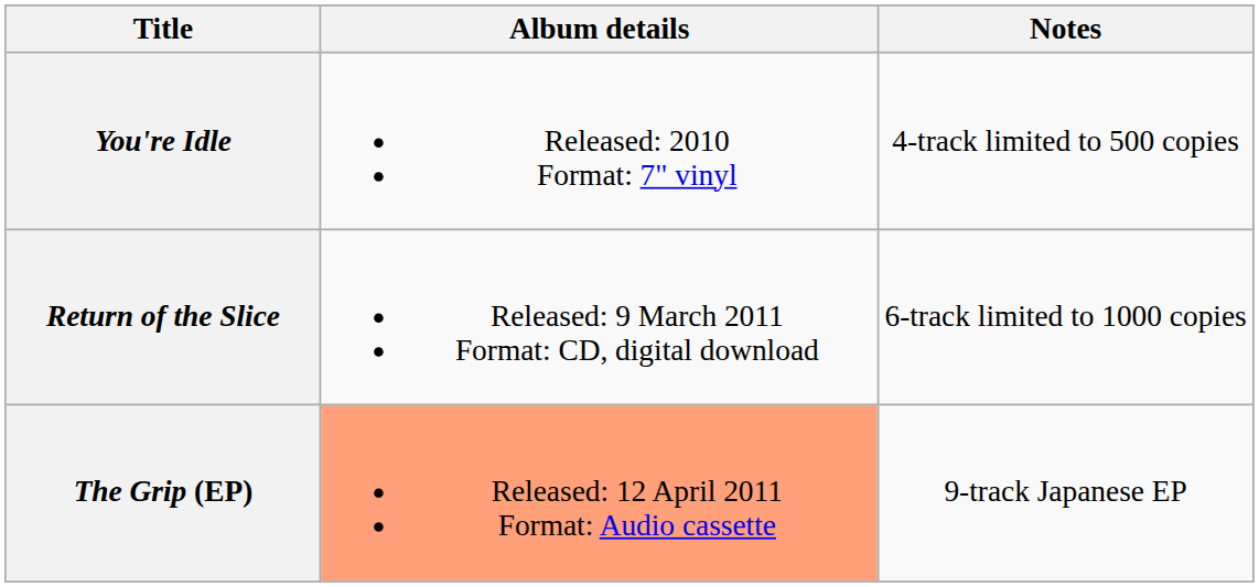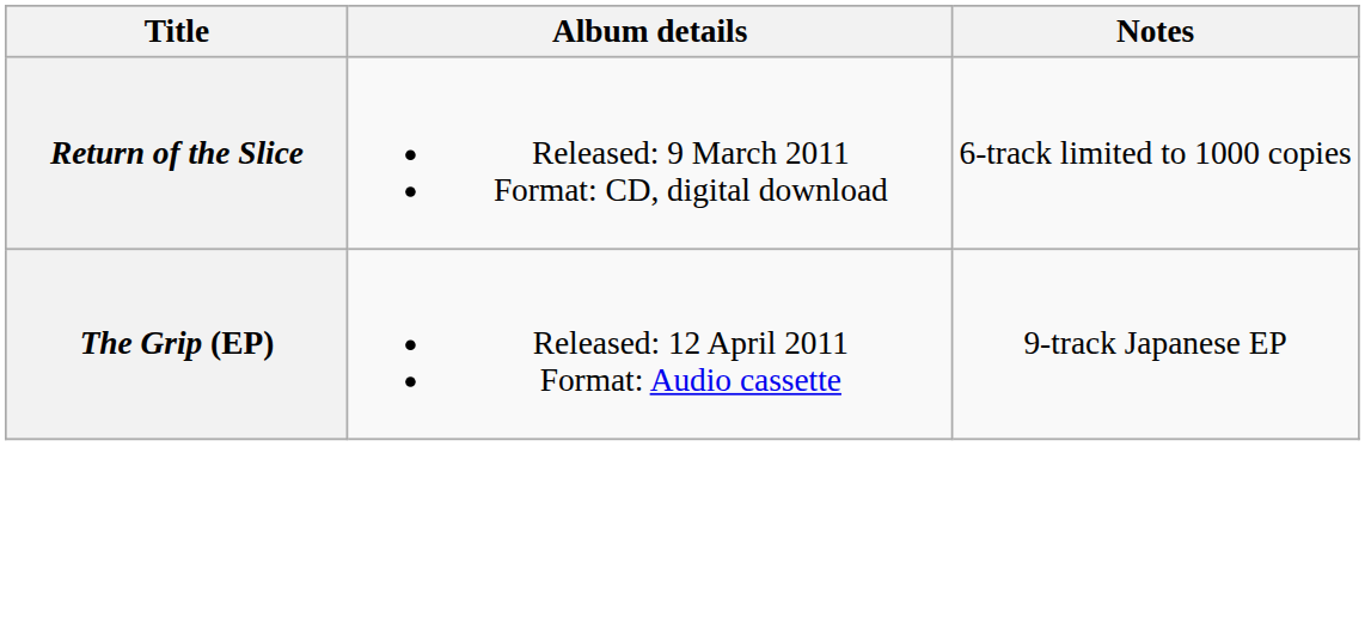 <table class="wikitable plainrowheaders" style="text-align:center;" border="1">
 <tr>
 <th scope="col" style="width:10em;">Title</th>
 <th scope="col" style="width:18em;">Album details</th>
 <th scope="col">Notes</th>
-</tr>
-<tr>
-<th scope="row"><em>You're Idle</em></th>
-<td><br><ul><li>Released: 2010</li><li>Format: <a href='#'>7" vinyl</a></li></ul></td>
-<td>4-track limited to 500 copies</td>
 </tr>
 <tr>
 <th scope="row"><em>Return of the Slice</em></th>
 <td><br><ul><li>Released: 9 March 2011</li><li>Format: CD, digital download</li></ul></td>
 <td>6-track limited to 1000 copies</td>
 </tr>
 <tr>
 <th scope="row"><em>The Grip</em> (EP)</th>
-<td style="background: lightsalmon;"><br><ul><li>Released: 12 April 2011</li><li>Format: <a href='#'>Audio cassette</a></li></ul></td>
+<td><br><ul><li>Released: 12 April 2011</li><li>Format: <a href='#'>Audio cassette</a></li></ul></td>
 <td>9-track Japanese EP</td>
 </tr>
 </table>
